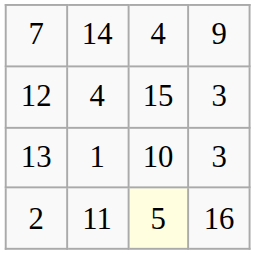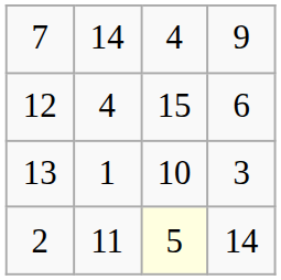 <table class="wikitable" style="margin-left:auto;margin-right:auto;text-align:center;width:8em;height:8em;table-layout:fixed;">
 <tr>
 <td>7</td>
 <td>14</td>
 <td>4</td>
 <td>9</td>
 </tr>
 <tr>
 <td>12</td>
 <td>4</td>
 <td>15</td>
-<td>3</td>
+<td>6</td>
 </tr>
 <tr>
 <td>13</td>
 <td>1</td>
 <td>10</td>
 <td>3</td>
 </tr>
 <tr>
 <td>2</td>
 <td>11</td>
 <td style="background: lightyellow;">5</td>
-<td>16</td>
+<td>14</td>
 </tr>
 </table>
